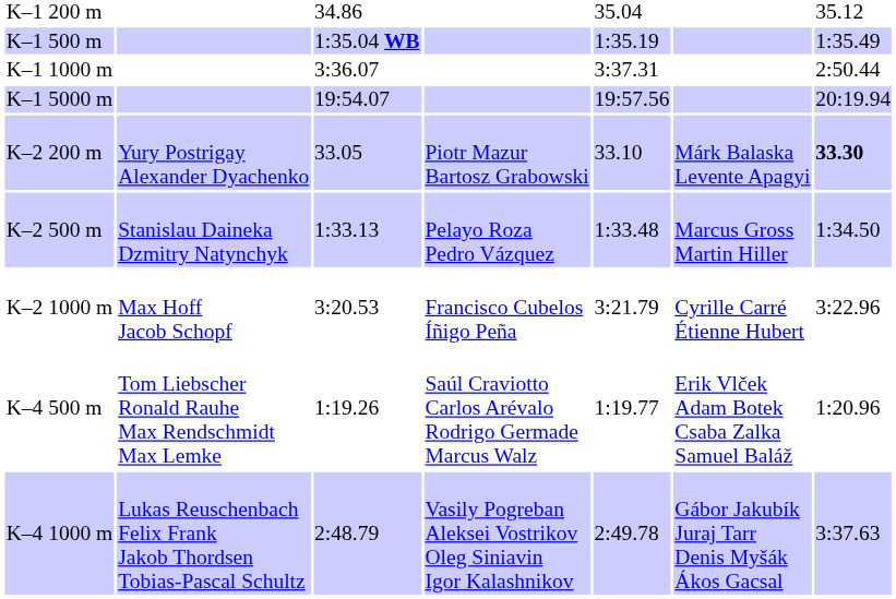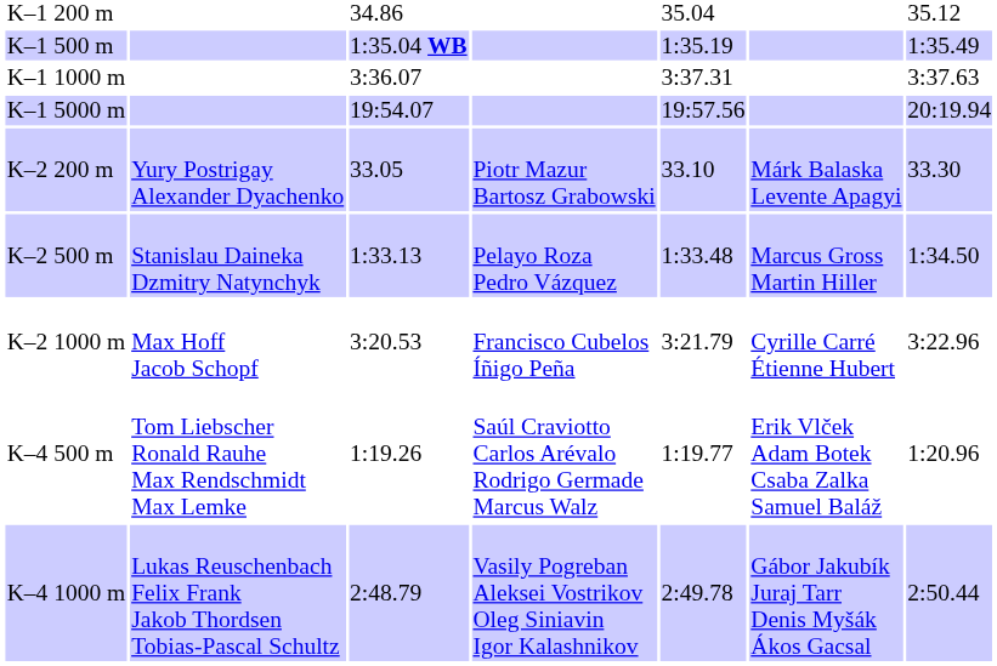 <table>
 <tr>
 <td>K–1 200 m<br></td>
 <td></td>
 <td>34.86</td>
 <td></td>
 <td>35.04</td>
 <td></td>
 <td>35.12</td>
 </tr>
 <tr bgcolor=ccccff>
 <td>K–1 500 m<br></td>
 <td></td>
 <td>1:35.04 <strong><a href='#'>WB</a></strong></td>
 <td></td>
 <td>1:35.19</td>
 <td></td>
 <td>1:35.49</td>
 </tr>
 <tr>
 <td>K–1 1000 m<br></td>
 <td></td>
 <td>3:36.07</td>
 <td></td>
 <td>3:37.31</td>
 <td></td>
-<td>2:50.44</td>
+<td>3:37.63</td>
 </tr>
 <tr bgcolor=ccccff>
 <td>K–1 5000 m<br></td>
 <td></td>
 <td>19:54.07</td>
 <td></td>
 <td>19:57.56</td>
 <td></td>
 <td>20:19.94</td>
 </tr>
 <tr bgcolor=ccccff>
 <td>K–2 200 m<br></td>
 <td><br><a href='#'>Yury Postrigay</a><br><a href='#'>Alexander Dyachenko</a></td>
 <td>33.05</td>
 <td><br><a href='#'>Piotr Mazur</a><br><a href='#'>Bartosz Grabowski</a></td>
 <td>33.10</td>
 <td><br><a href='#'>Márk Balaska</a><br><a href='#'>Levente Apagyi</a></td>
-<td><strong>33.30</strong></td>
+<td>33.30</td>
 </tr>
 <tr bgcolor=ccccff>
 <td>K–2 500 m<br></td>
 <td><br><a href='#'>Stanislau Daineka</a><br><a href='#'>Dzmitry Natynchyk</a></td>
 <td>1:33.13</td>
 <td><br><a href='#'>Pelayo Roza</a><br><a href='#'>Pedro Vázquez</a></td>
 <td>1:33.48</td>
 <td><br><a href='#'>Marcus Gross</a><br><a href='#'>Martin Hiller</a></td>
 <td>1:34.50</td>
 </tr>
 <tr>
 <td>K–2 1000 m<br></td>
 <td><br><a href='#'>Max Hoff</a><br><a href='#'>Jacob Schopf</a></td>
 <td>3:20.53</td>
 <td><br><a href='#'>Francisco Cubelos</a><br><a href='#'>Íñigo Peña</a></td>
 <td>3:21.79</td>
 <td><br><a href='#'>Cyrille Carré</a><br><a href='#'>Étienne Hubert</a></td>
 <td>3:22.96</td>
 </tr>
 <tr>
 <td>K–4 500 m<br></td>
 <td><br><a href='#'>Tom Liebscher</a><br><a href='#'>Ronald Rauhe</a><br><a href='#'>Max Rendschmidt</a><br><a href='#'>Max Lemke</a></td>
 <td>1:19.26</td>
 <td><br><a href='#'>Saúl Craviotto</a><br><a href='#'>Carlos Arévalo</a><br><a href='#'>Rodrigo Germade</a><br><a href='#'>Marcus Walz</a></td>
 <td>1:19.77</td>
 <td><br><a href='#'>Erik Vlček</a><br><a href='#'>Adam Botek</a><br><a href='#'>Csaba Zalka</a><br><a href='#'>Samuel Baláž</a></td>
 <td>1:20.96</td>
 </tr>
 <tr bgcolor=ccccff>
 <td>K–4 1000 m<br></td>
 <td><br><a href='#'>Lukas Reuschenbach</a><br><a href='#'>Felix Frank</a><br><a href='#'>Jakob Thordsen</a><br><a href='#'>Tobias-Pascal Schultz</a></td>
 <td>2:48.79</td>
 <td><br><a href='#'>Vasily Pogreban</a><br><a href='#'>Aleksei Vostrikov</a><br><a href='#'>Oleg Siniavin</a><br><a href='#'>Igor Kalashnikov</a></td>
 <td>2:49.78</td>
 <td><br><a href='#'>Gábor Jakubík</a><br><a href='#'>Juraj Tarr</a><br><a href='#'>Denis Myšák</a><br><a href='#'>Ákos Gacsal</a></td>
-<td>3:37.63</td>
+<td>2:50.44</td>
 </tr>
 </table>
